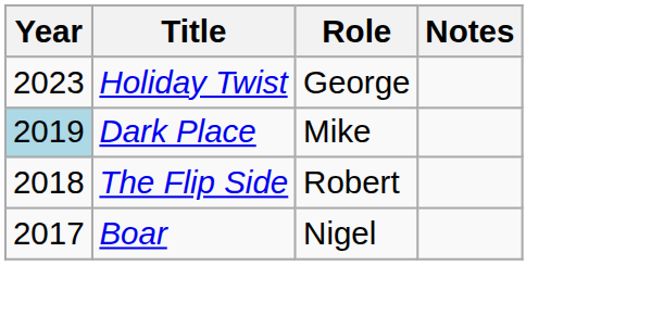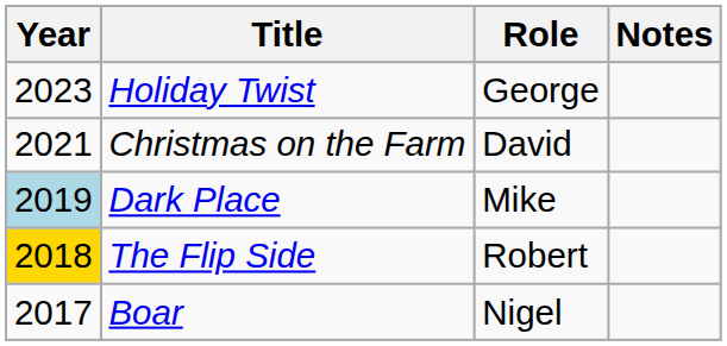 <table class="wikitable sortable" style="font-size: 90%;">
 <tr>
 <th>Year</th>
 <th>Title</th>
 <th>Role</th>
 <th>Notes</th>
 </tr>
 <tr>
 <td>2023</td>
 <td><em><a href='#'>Holiday Twist</a></em></td>
 <td>George</td>
 <td></td>
 </tr>
 <tr>
+<td>2021</td>
+<td><em>Christmas on the Farm</em> </td>
+<td>David</td>
+<td></td>
+</tr>
+<tr>
 <td style="background: lightblue;">2019</td>
 <td><em><a href='#'>Dark Place</a></em></td>
 <td>Mike</td>
 <td></td>
 </tr>
 <tr>
-<td>2018</td>
+<td style="background: gold;">2018</td>
 <td><em><a href='#'>The Flip Side</a></em></td>
 <td>Robert</td>
 <td></td>
 </tr>
 <tr>
 <td>2017</td>
 <td><em><a href='#'>Boar</a></em></td>
 <td>Nigel</td>
 <td></td>
 </tr>
 </table>
